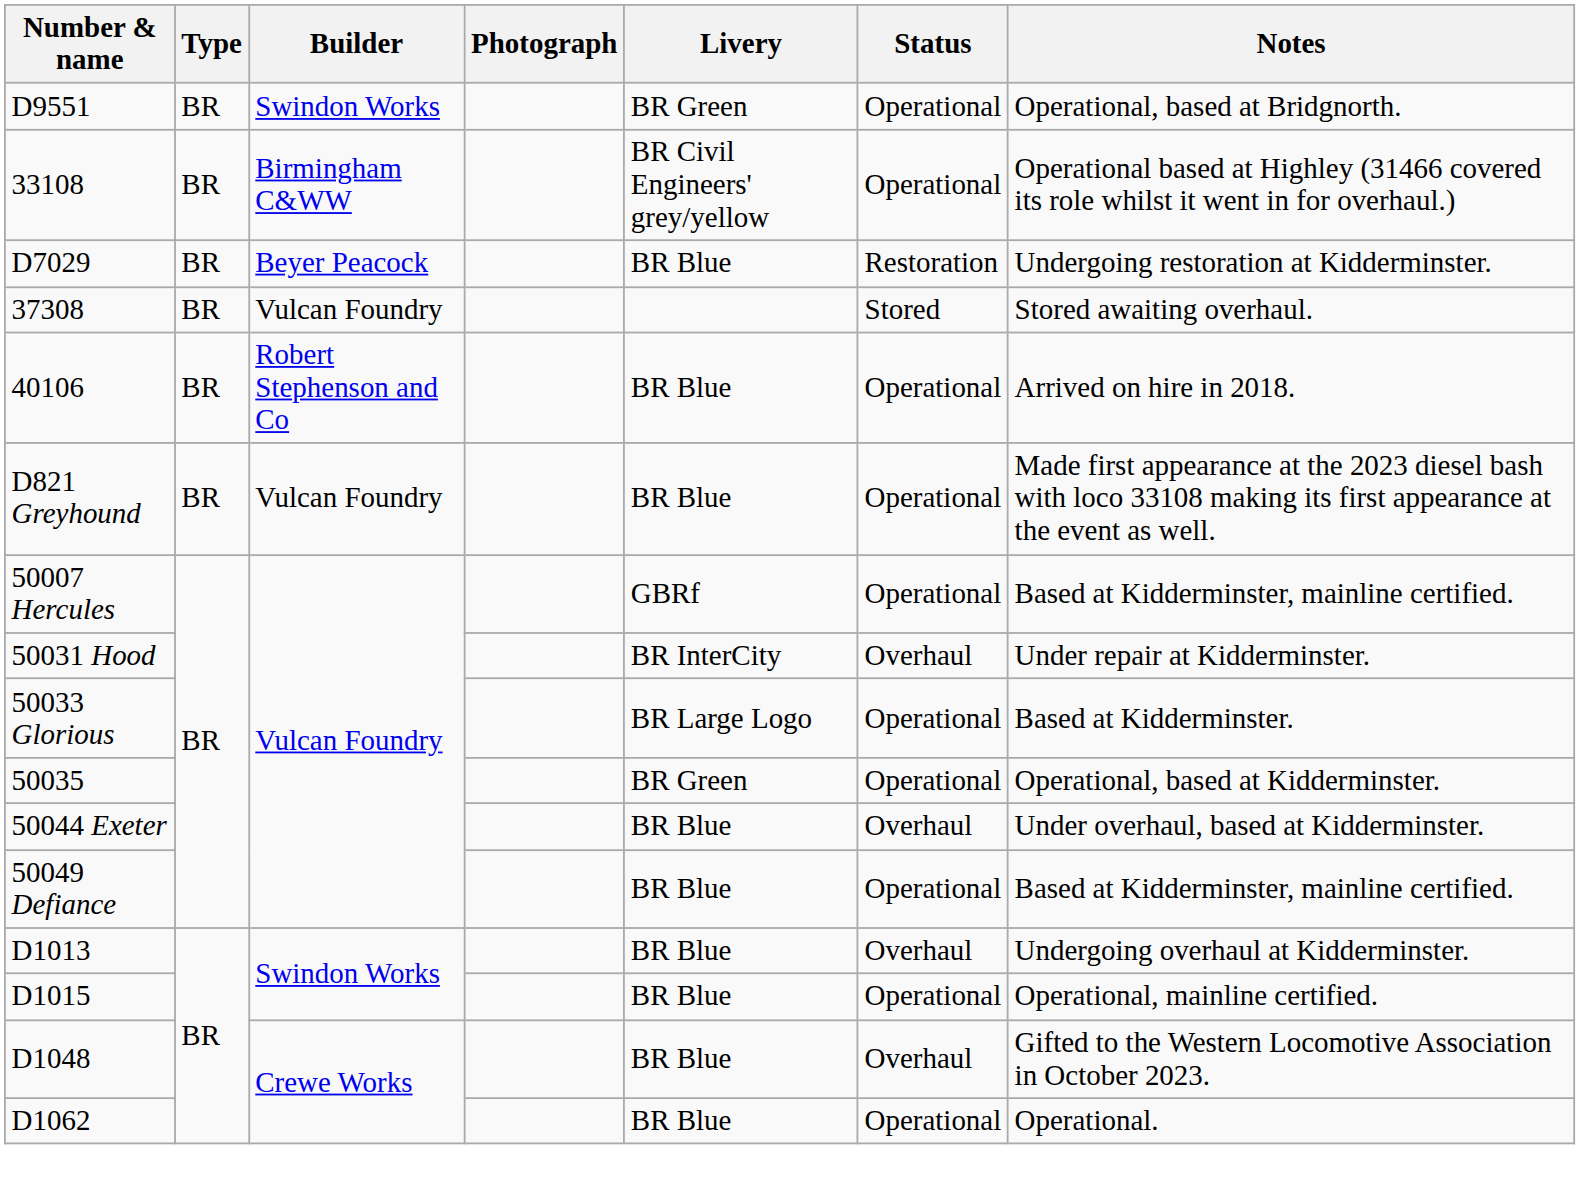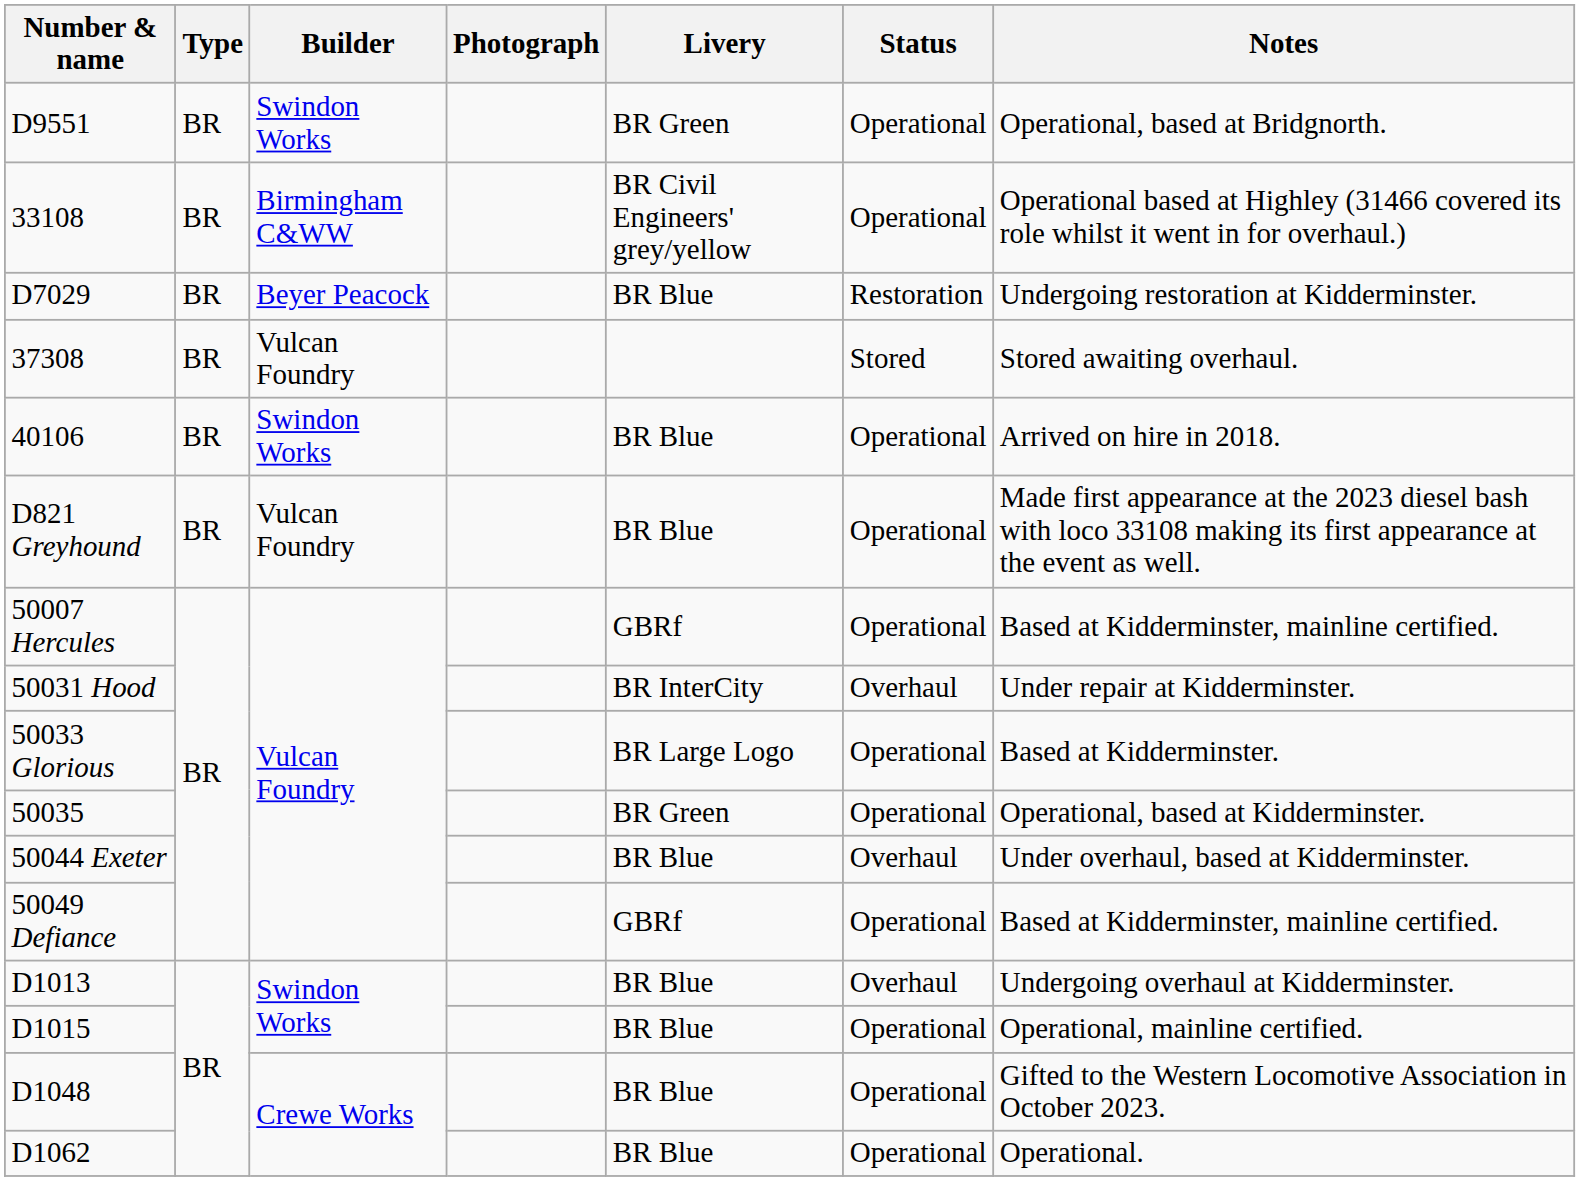 <table class="wikitable">
 <tr>
 <th>Number & name</th>
 <th>Type</th>
 <th>Builder</th>
 <th>Photograph</th>
 <th>Livery</th>
 <th>Status</th>
 <th>Notes</th>
 </tr>
 <tr>
 <td>D9551</td>
 <td>BR <a href='#'></a> </td>
 <td><a href='#'>Swindon Works</a></td>
 <td></td>
 <td>BR Green</td>
 <td>Operational</td>
 <td>Operational, based at Bridgnorth.</td>
 </tr>
 <tr>
 <td>33108</td>
 <td>BR  </td>
 <td><a href='#'>Birmingham C&WW</a></td>
 <td></td>
 <td>BR Civil Engineers' grey/yellow</td>
 <td>Operational</td>
 <td>Operational based at Highley (31466 covered its role whilst it went in for overhaul.)</td>
 </tr>
 <tr>
 <td>D7029</td>
 <td>BR  </td>
 <td><a href='#'>Beyer Peacock</a></td>
 <td></td>
 <td>BR Blue</td>
 <td>Restoration</td>
 <td>Undergoing restoration at Kidderminster.</td>
 </tr>
 <tr>
 <td>37308</td>
 <td>BR  </td>
 <td>Vulcan Foundry</td>
 <td></td>
 <td></td>
 <td>Stored</td>
 <td>Stored awaiting overhaul.</td>
 </tr>
 <tr>
 <td>40106 </td>
 <td>BR  </td>
-<td><a href='#'>Robert Stephenson and Co</a></td>
+<td><a href='#'>Swindon Works</a></td>
 <td></td>
 <td>BR Blue</td>
 <td>Operational</td>
 <td>Arrived on hire in 2018.</td>
 </tr>
 <tr>
 <td>D821 <em>Greyhound</em></td>
 <td>BR  </td>
 <td>Vulcan Foundry</td>
 <td></td>
 <td>BR Blue</td>
 <td>Operational</td>
 <td>Made first appearance at the 2023 diesel bash with loco 33108 making its first appearance at the event as well.</td>
 </tr>
 <tr>
 <td>50007 <em>Hercules</em></td>
 <td rowspan=6>BR  </td>
 <td rowspan=6><a href='#'>Vulcan Foundry</a></td>
 <td></td>
 <td>GBRf</td>
 <td>Operational</td>
 <td>Based at Kidderminster, mainline certified.</td>
 </tr>
 <tr>
 <td>50031 <em>Hood</em></td>
 <td></td>
 <td>BR InterCity</td>
 <td>Overhaul</td>
 <td>Under repair at Kidderminster.</td>
 </tr>
 <tr>
 <td>50033 <em>Glorious</em></td>
 <td></td>
 <td>BR Large Logo</td>
 <td>Operational</td>
 <td>Based at Kidderminster.</td>
 </tr>
 <tr>
 <td>50035 </td>
 <td></td>
 <td>BR Green</td>
 <td>Operational</td>
 <td>Operational, based at Kidderminster.</td>
 </tr>
 <tr>
 <td>50044 <em>Exeter</em></td>
 <td></td>
 <td>BR Blue</td>
 <td>Overhaul</td>
 <td>Under overhaul, based at Kidderminster.</td>
 </tr>
 <tr>
 <td>50049 <em>Defiance</em></td>
 <td></td>
-<td>BR Blue</td>
+<td>GBRf</td>
 <td>Operational</td>
 <td>Based at Kidderminster, mainline certified.</td>
 </tr>
 <tr>
 <td>D1013 </td>
 <td rowspan=4>BR  </td>
 <td Rowspan=2><a href='#'>Swindon Works</a></td>
 <td></td>
 <td>BR Blue</td>
 <td>Overhaul</td>
 <td>Undergoing overhaul at Kidderminster.</td>
 </tr>
 <tr>
 <td>D1015 </td>
 <td></td>
 <td>BR Blue</td>
 <td>Operational</td>
 <td>Operational, mainline certified.</td>
 </tr>
 <tr>
 <td>D1048 </td>
 <td Rowspan=2><a href='#'>Crewe Works</a></td>
 <td></td>
 <td>BR Blue</td>
-<td>Overhaul</td>
+<td>Operational</td>
 <td>Gifted to the Western Locomotive Association in October 2023.</td>
 </tr>
 <tr>
 <td>D1062 </td>
 <td></td>
 <td>BR Blue</td>
 <td>Operational</td>
 <td>Operational.</td>
 </tr>
 </table>
